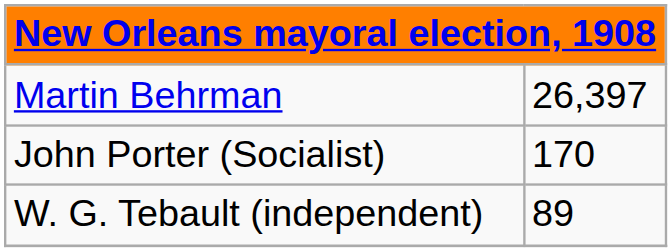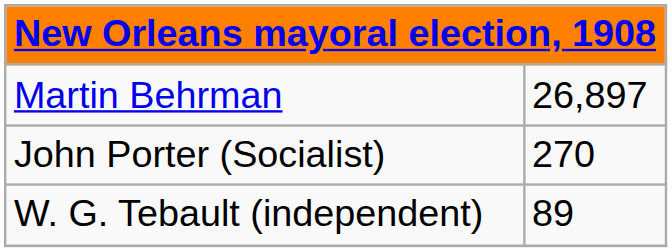 <table class="wikitable">
 <tr>
 <th colspan="7" style="background-color:#FF7F00;text-align:center;"><a href='#'>New Orleans mayoral election, 1908</a></th>
 </tr>
 <tr>
 <td><a href='#'>Martin Behrman</a></td>
-<td>26,397</td>
+<td>26,897</td>
 </tr>
 <tr>
 <td>John Porter (Socialist)</td>
-<td>170</td>
+<td>270</td>
 </tr>
 <tr>
 <td>W. G. Tebault (independent)</td>
 <td>89</td>
 </tr>
 <tr>
 </tr>
 </table>
